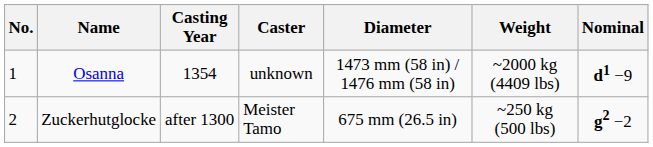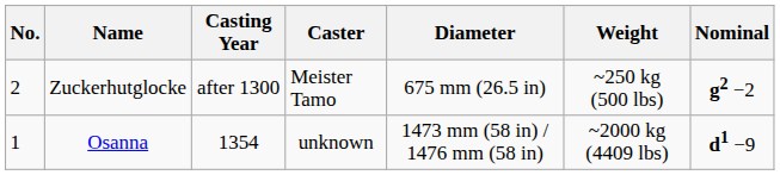 <table class="wikitable">
 <tr>
 <th>No.</th>
 <th>Name</th>
 <th>Casting Year</th>
 <th>Caster</th>
 <th>Diameter</th>
 <th>Weight</th>
 <th>Nominal <br></th>
 </tr>
 <tr ---->
+<td>2</td>
+<td>Zuckerhutglocke</td>
+<td align="center">after 1300</td>
+<td>Meister Tamo</td>
+<td align="center">675 mm (26.5 in)</td>
+<td align="center">~250 kg (500 lbs)</td>
+<td align="center"><strong>g<sup>2</sup></strong> −2</td>
+</tr>
+<tr ---->
 <td>1</td>
 <td align="center"><a href='#'>Osanna</a></td>
 <td align="center">1354</td>
 <td align="center">unknown</td>
 <td align="center">1473 mm (58 in) / 1476 mm (58 in)</td>
 <td align="center">~2000 kg (4409 lbs)</td>
 <td align="center"><strong>d<sup>1</sup></strong> −9</td>
 </tr>
-<tr ---->
-<td>2</td>
-<td>Zuckerhutglocke</td>
-<td align="center">after 1300</td>
-<td>Meister Tamo</td>
-<td align="center">675 mm (26.5 in)</td>
-<td align="center">~250 kg (500 lbs)</td>
-<td align="center"><strong>g<sup>2</sup></strong> −2</td>
-</tr>
 </table>
